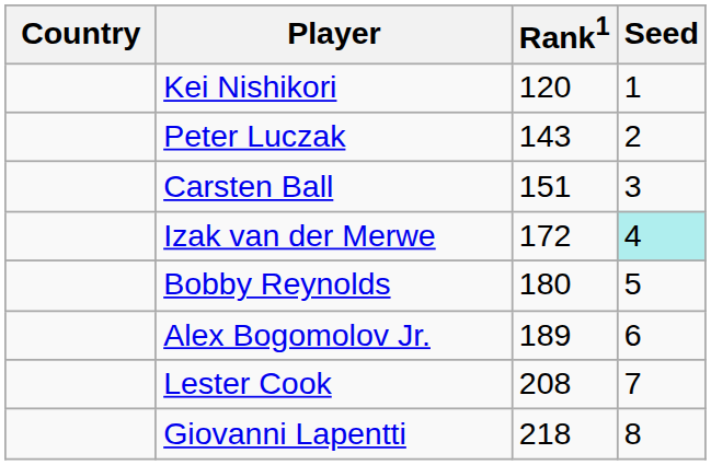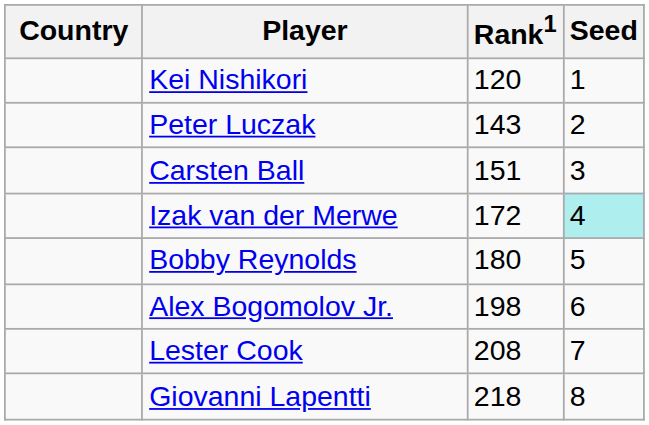 <table class="sortable wikitable">
 <tr>
 <th width="70">Country</th>
 <th width="175">Player</th>
 <th>Rank<sup>1</sup></th>
 <th>Seed</th>
 </tr>
 <tr>
 <td></td>
 <td><a href='#'>Kei Nishikori</a></td>
 <td>120</td>
 <td>1</td>
 </tr>
 <tr>
 <td></td>
 <td><a href='#'>Peter Luczak</a></td>
 <td>143</td>
 <td>2</td>
 </tr>
 <tr>
 <td></td>
 <td><a href='#'>Carsten Ball</a></td>
 <td>151</td>
 <td>3</td>
 </tr>
 <tr>
 <td></td>
 <td><a href='#'>Izak van der Merwe</a></td>
 <td>172</td>
 <td style="background: paleturquoise;">4</td>
 </tr>
 <tr>
 <td></td>
 <td><a href='#'>Bobby Reynolds</a></td>
 <td>180</td>
 <td>5</td>
 </tr>
 <tr>
 <td></td>
 <td><a href='#'>Alex Bogomolov Jr.</a></td>
-<td>189</td>
+<td>198</td>
 <td>6</td>
 </tr>
 <tr>
 <td></td>
 <td><a href='#'>Lester Cook</a></td>
 <td>208</td>
 <td>7</td>
 </tr>
 <tr>
 <td></td>
 <td><a href='#'>Giovanni Lapentti</a></td>
 <td>218</td>
 <td>8</td>
 </tr>
 </table>
